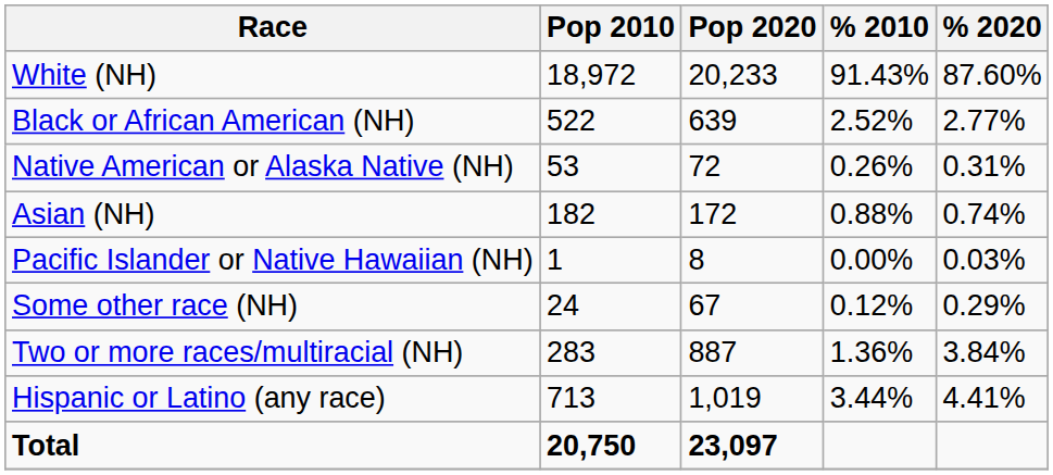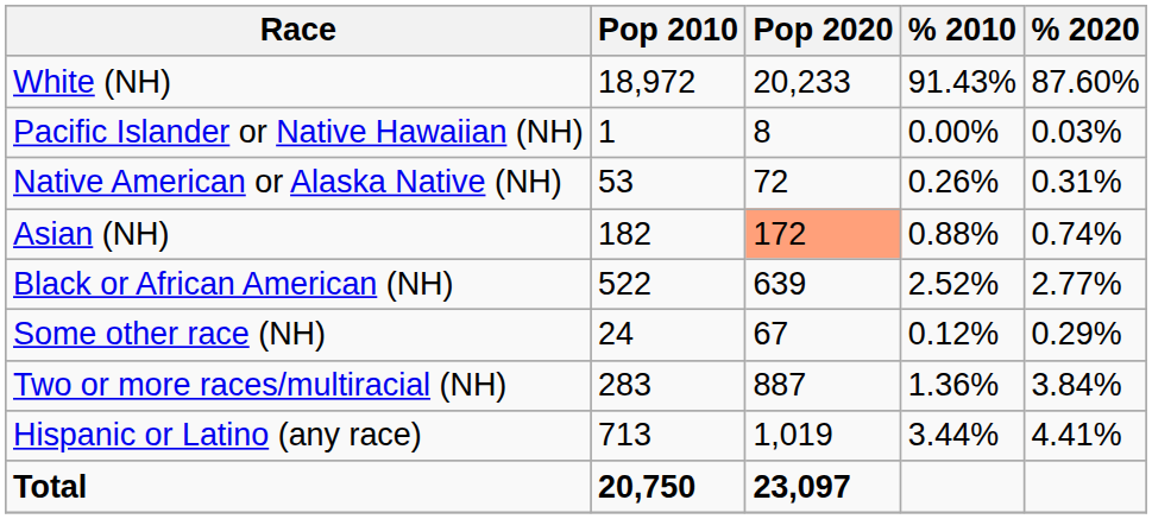 <table class="wikitable">
 <tr>
 <th>Race</th>
 <th>Pop 2010</th>
 <th>Pop 2020</th>
 <th>% 2010</th>
 <th>% 2020</th>
 </tr>
 <tr>
 <td><a href='#'>White</a> (NH)</td>
 <td>18,972</td>
 <td>20,233</td>
 <td>91.43%</td>
 <td>87.60%</td>
 </tr>
 <tr>
-<td><a href='#'>Black or African American</a> (NH)</td>
-<td>522</td>
-<td>639</td>
-<td>2.52%</td>
-<td>2.77%</td>
+<td><a href='#'>Pacific Islander</a> or <a href='#'>Native Hawaiian</a> (NH)</td>
+<td>1</td>
+<td>8</td>
+<td>0.00%</td>
+<td>0.03%</td>
 </tr>
 <tr>
 <td><a href='#'>Native American</a> or <a href='#'>Alaska Native</a> (NH)</td>
 <td>53</td>
 <td>72</td>
 <td>0.26%</td>
 <td>0.31%</td>
 </tr>
 <tr>
 <td><a href='#'>Asian</a> (NH)</td>
 <td>182</td>
-<td>172</td>
+<td style="background: lightsalmon;">172</td>
 <td>0.88%</td>
 <td>0.74%</td>
 </tr>
 <tr>
-<td><a href='#'>Pacific Islander</a> or <a href='#'>Native Hawaiian</a> (NH)</td>
-<td>1</td>
-<td>8</td>
-<td>0.00%</td>
-<td>0.03%</td>
+<td><a href='#'>Black or African American</a> (NH)</td>
+<td>522</td>
+<td>639</td>
+<td>2.52%</td>
+<td>2.77%</td>
 </tr>
 <tr>
 <td><a href='#'>Some other race</a> (NH)</td>
 <td>24</td>
 <td>67</td>
 <td>0.12%</td>
 <td>0.29%</td>
 </tr>
 <tr>
 <td><a href='#'>Two or more races/multiracial</a> (NH)</td>
 <td>283</td>
 <td>887</td>
 <td>1.36%</td>
 <td>3.84%</td>
 </tr>
 <tr>
 <td><a href='#'>Hispanic or Latino</a> (any race)</td>
 <td>713</td>
 <td>1,019</td>
 <td>3.44%</td>
 <td>4.41%</td>
 </tr>
 <tr>
 <td><strong>Total</strong></td>
 <td><strong>20,750</strong></td>
 <td><strong>23,097</strong></td>
 <td></td>
 <td></td>
 </tr>
 <tr>
 </tr>
 </table>
